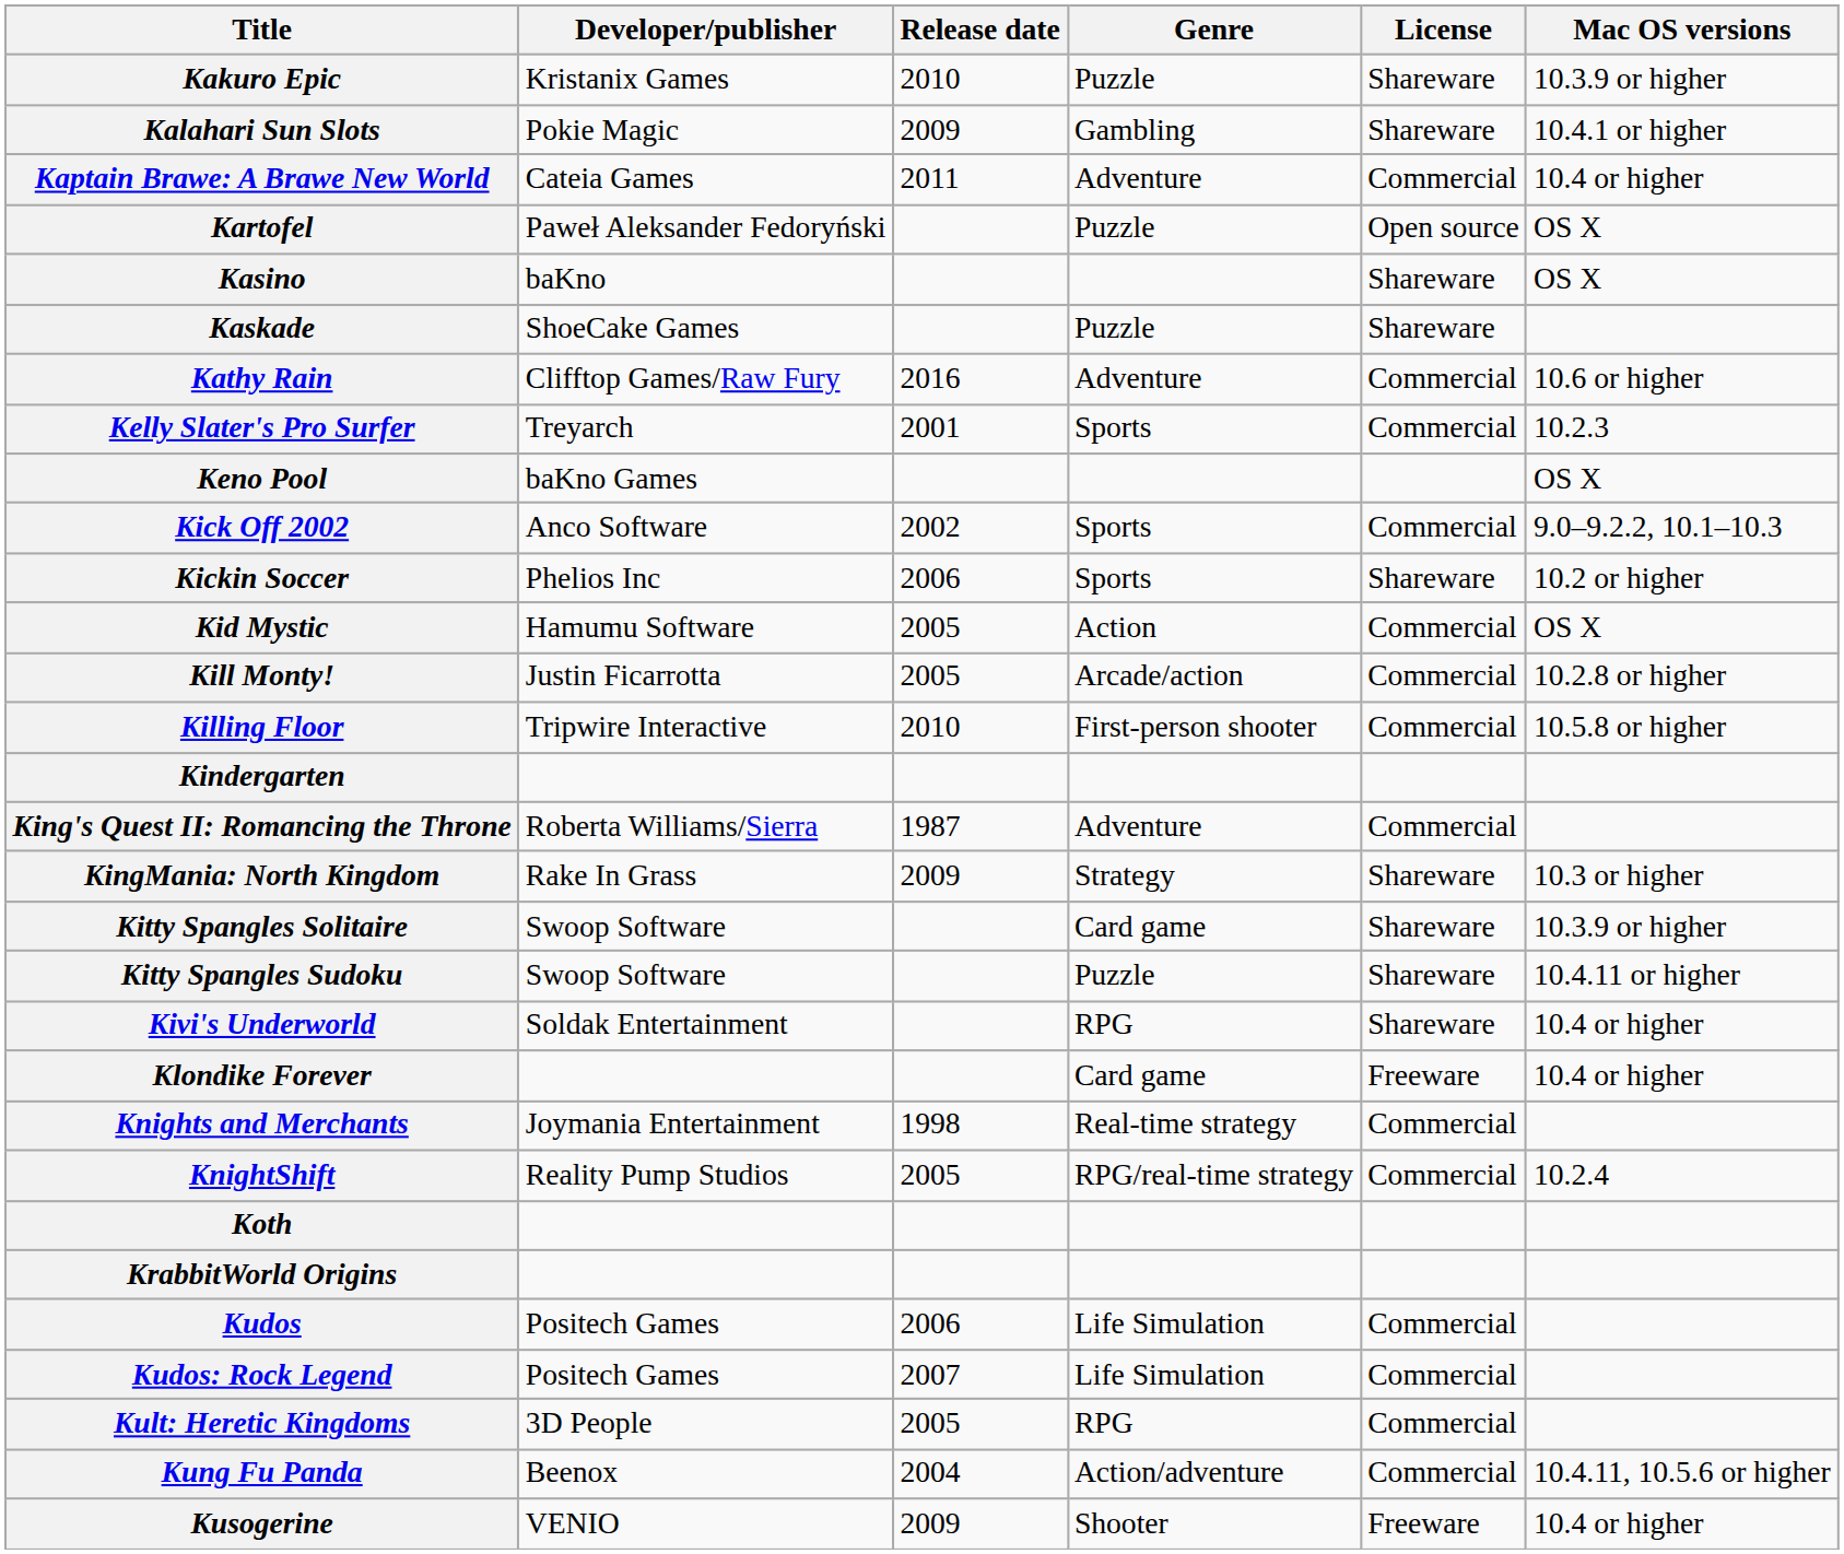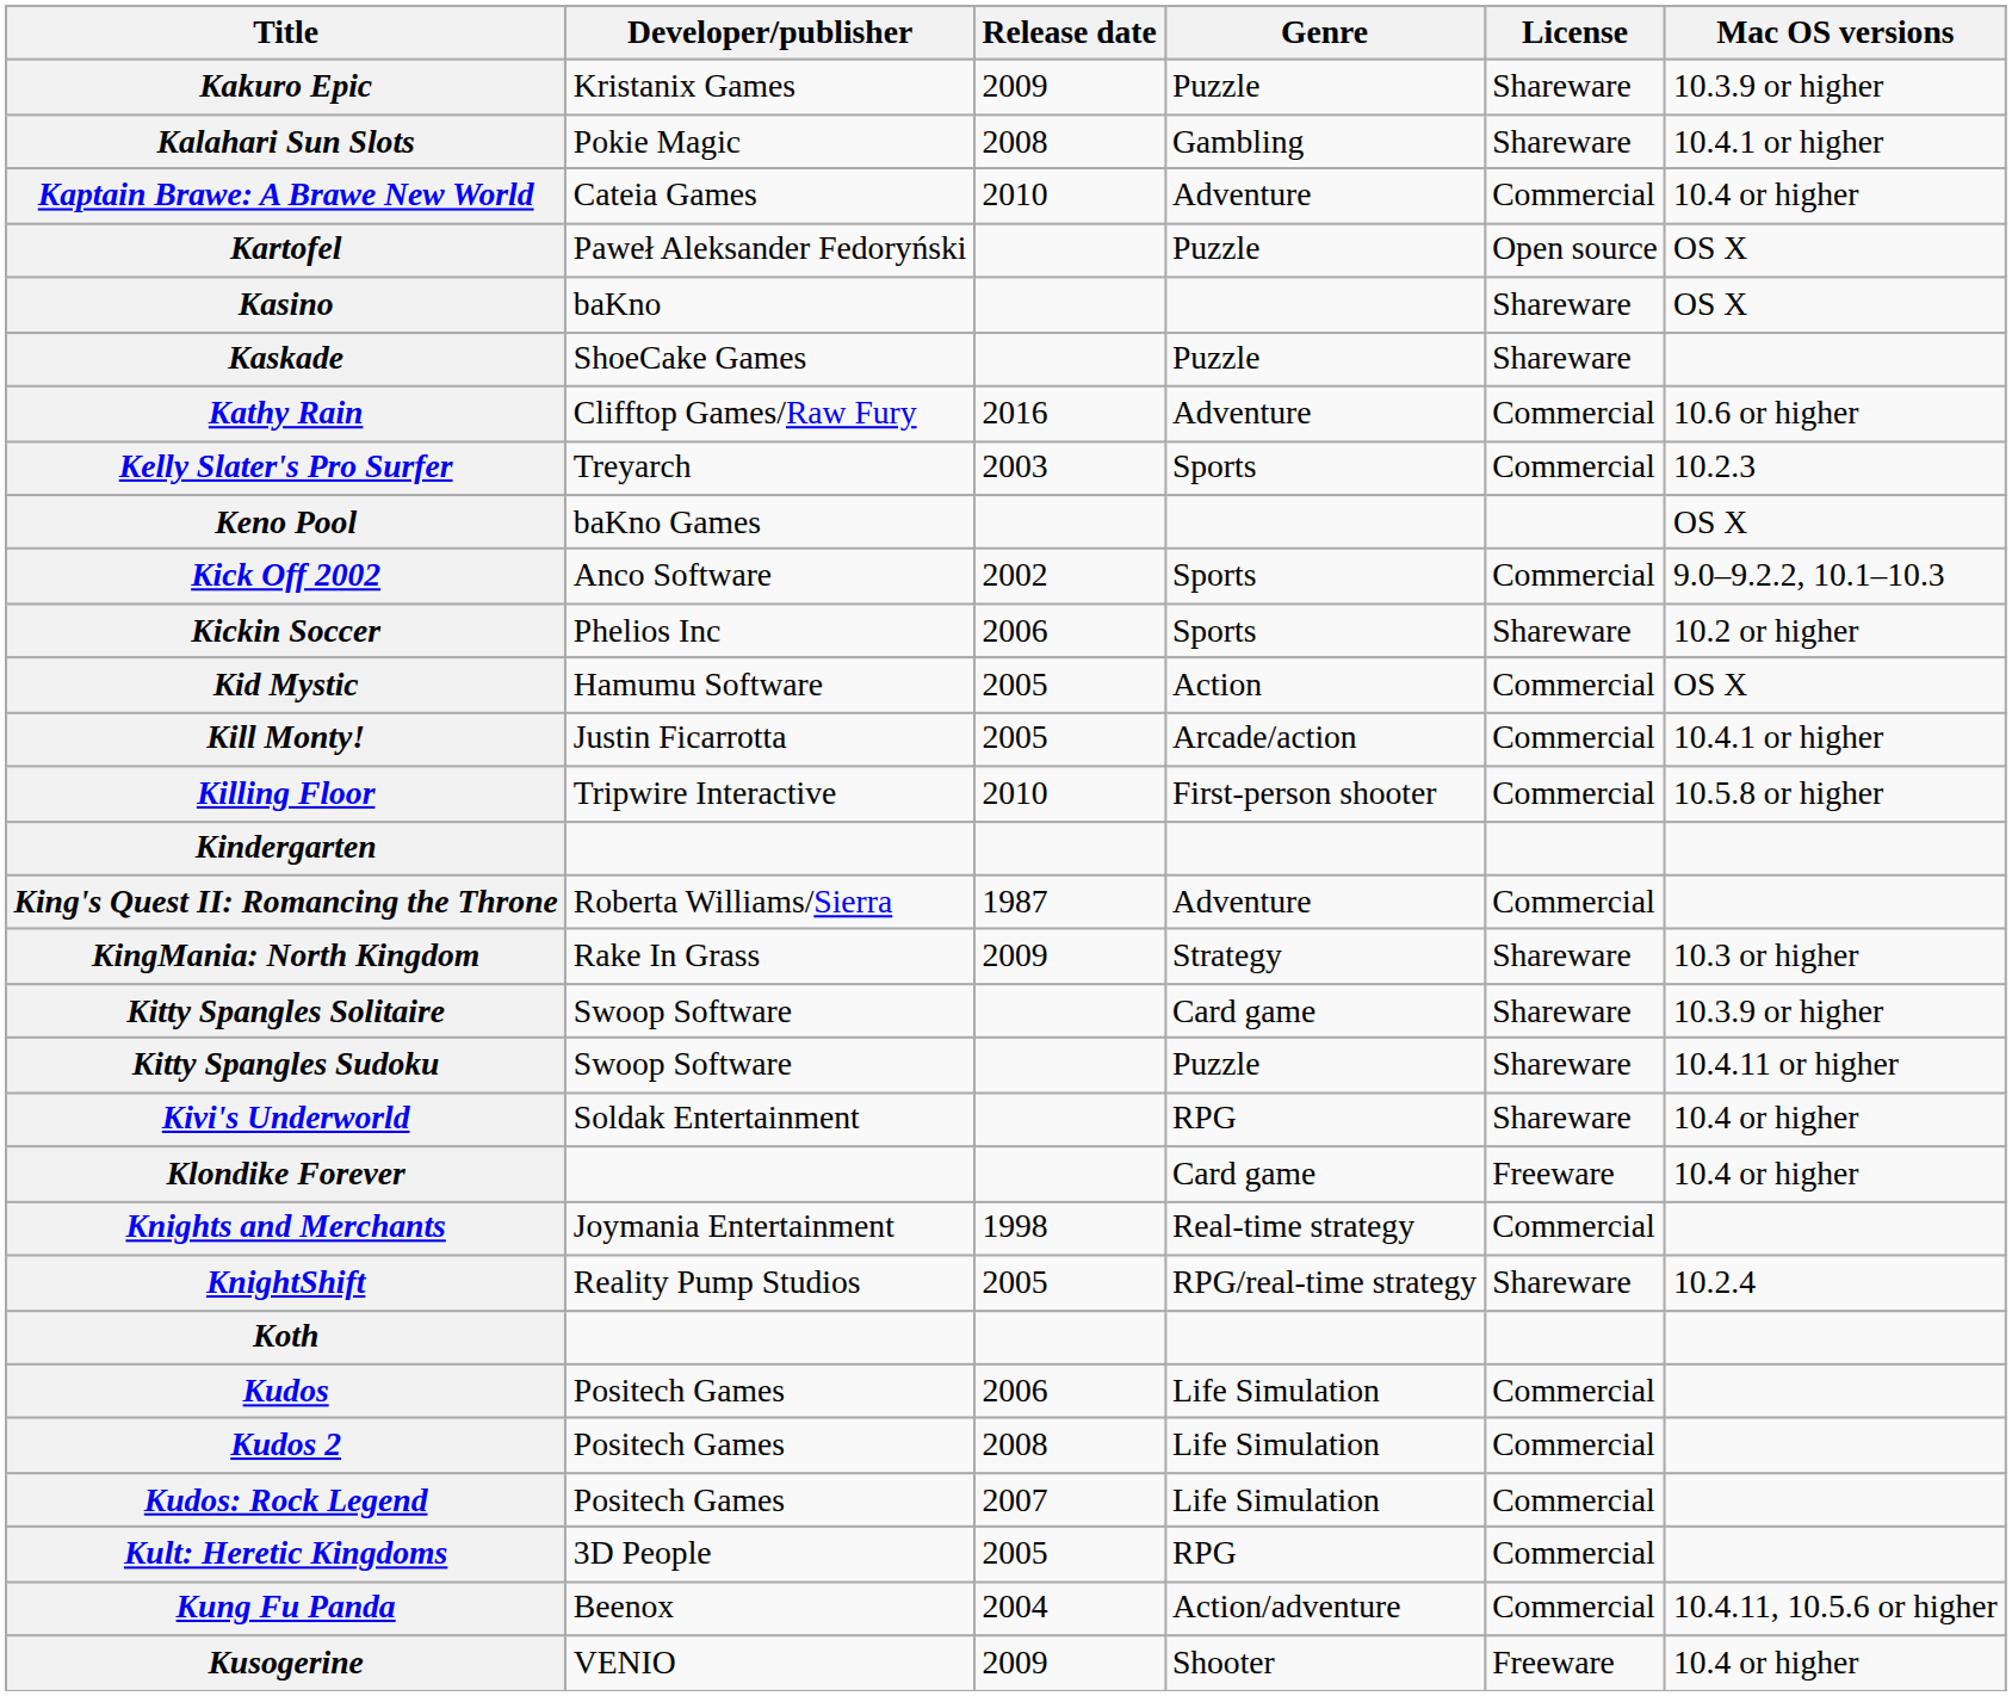 <table class="wikitable sortable" style="font-size: 85%; text-align: left;">
 <tr style="background: #ececec">
 <th>Title</th>
 <th>Developer/publisher</th>
 <th>Release date</th>
 <th>Genre</th>
 <th>License</th>
 <th>Mac OS versions</th>
 </tr>
 <tr>
 <th><em>Kakuro Epic</em></th>
 <td>Kristanix Games</td>
-<td>2010</td>
+<td>2009</td>
 <td>Puzzle</td>
 <td>Shareware</td>
 <td>10.3.9 or higher</td>
 </tr>
 <tr>
 <th><em>Kalahari Sun Slots</em></th>
 <td>Pokie Magic</td>
-<td>2009</td>
+<td>2008</td>
 <td>Gambling</td>
 <td>Shareware</td>
 <td>10.4.1 or higher</td>
 </tr>
 <tr>
 <th><em><a href='#'>Kaptain Brawe: A Brawe New World</a></em></th>
 <td>Cateia Games</td>
-<td>2011</td>
+<td>2010</td>
 <td>Adventure</td>
 <td>Commercial</td>
 <td>10.4 or higher</td>
 </tr>
 <tr>
 <th><em>Kartofel</em></th>
 <td>Paweł Aleksander Fedoryński</td>
 <td></td>
 <td>Puzzle</td>
 <td>Open source</td>
 <td>OS X</td>
 </tr>
 <tr>
 <th><em>Kasino</em></th>
 <td>baKno</td>
 <td></td>
 <td></td>
 <td>Shareware</td>
 <td>OS X</td>
 </tr>
 <tr>
 <th><em>Kaskade</em></th>
 <td>ShoeCake Games</td>
 <td></td>
 <td>Puzzle</td>
 <td>Shareware</td>
 <td></td>
 </tr>
 <tr>
 <th><em><a href='#'>Kathy Rain</a></em></th>
 <td>Clifftop Games/<a href='#'>Raw Fury</a></td>
 <td>2016</td>
 <td>Adventure</td>
 <td>Commercial</td>
 <td>10.6 or higher</td>
 </tr>
 <tr>
 <th><em><a href='#'>Kelly Slater's Pro Surfer</a></em></th>
 <td>Treyarch</td>
-<td>2001</td>
+<td>2003</td>
 <td>Sports</td>
 <td>Commercial</td>
 <td>10.2.3</td>
 </tr>
 <tr>
 <th><em>Keno Pool</em></th>
 <td>baKno Games</td>
 <td></td>
 <td></td>
 <td></td>
 <td>OS X</td>
 </tr>
 <tr>
 <th><em><a href='#'>Kick Off 2002</a></em></th>
 <td>Anco Software</td>
 <td>2002</td>
 <td>Sports</td>
 <td>Commercial</td>
 <td>9.0–9.2.2, 10.1–10.3</td>
 </tr>
 <tr>
 <th><em>Kickin Soccer</em></th>
 <td>Phelios Inc</td>
 <td>2006</td>
 <td>Sports</td>
 <td>Shareware</td>
 <td>10.2 or higher</td>
 </tr>
 <tr>
 <th><em>Kid Mystic</em></th>
 <td>Hamumu Software</td>
 <td>2005</td>
 <td>Action</td>
 <td>Commercial</td>
 <td>OS X</td>
 </tr>
 <tr>
 <th><em>Kill Monty!</em></th>
 <td>Justin Ficarrotta</td>
 <td>2005</td>
 <td>Arcade/action</td>
 <td>Commercial</td>
-<td>10.2.8 or higher</td>
+<td>10.4.1 or higher</td>
 </tr>
 <tr>
 <th><em><a href='#'>Killing Floor</a></em></th>
 <td>Tripwire Interactive</td>
 <td>2010</td>
 <td>First-person shooter</td>
 <td>Commercial</td>
 <td>10.5.8 or higher</td>
 </tr>
 <tr>
 <th><em>Kindergarten</em></th>
 <td></td>
 <td></td>
 <td></td>
 <td></td>
 <td></td>
 </tr>
 <tr>
 <th><em>King's Quest II: Romancing the Throne</em></th>
 <td>Roberta Williams/<a href='#'>Sierra</a></td>
 <td>1987</td>
 <td>Adventure</td>
 <td>Commercial</td>
 <td></td>
 </tr>
 <tr>
 <th><em>KingMania: North Kingdom</em></th>
 <td>Rake In Grass</td>
 <td>2009</td>
 <td>Strategy</td>
 <td>Shareware</td>
 <td>10.3 or higher</td>
 </tr>
 <tr>
 <th><em>Kitty Spangles Solitaire</em></th>
 <td>Swoop Software</td>
 <td></td>
 <td>Card game</td>
 <td>Shareware</td>
 <td>10.3.9 or higher</td>
 </tr>
 <tr>
 <th><em>Kitty Spangles Sudoku</em></th>
 <td>Swoop Software</td>
 <td></td>
 <td>Puzzle</td>
 <td>Shareware</td>
 <td>10.4.11 or higher</td>
 </tr>
 <tr>
 <th><em><a href='#'>Kivi's Underworld</a></em></th>
 <td>Soldak Entertainment</td>
 <td></td>
 <td>RPG</td>
 <td>Shareware</td>
 <td>10.4 or higher</td>
 </tr>
 <tr>
 <th><em>Klondike Forever</em></th>
 <td></td>
 <td></td>
 <td>Card game</td>
 <td>Freeware</td>
 <td>10.4 or higher</td>
 </tr>
 <tr>
 <th><em><a href='#'>Knights and Merchants</a></em></th>
 <td>Joymania Entertainment</td>
 <td>1998</td>
 <td>Real-time strategy</td>
 <td>Commercial</td>
 <td></td>
 </tr>
 <tr>
 <th><em><a href='#'>KnightShift</a></em></th>
 <td>Reality Pump Studios</td>
 <td>2005</td>
 <td>RPG/real-time strategy</td>
-<td>Commercial</td>
+<td>Shareware</td>
 <td>10.2.4</td>
 </tr>
 <tr>
 <th><em>Koth</em></th>
 <td></td>
 <td></td>
 <td></td>
 <td></td>
 <td></td>
 </tr>
 <tr>
-<th><em>KrabbitWorld Origins</em></th>
-<td></td>
-<td></td>
-<td></td>
-<td></td>
+<th><em><a href='#'>Kudos</a></em></th>
+<td>Positech Games</td>
+<td>2006</td>
+<td>Life Simulation</td>
+<td>Commercial</td>
 <td></td>
 </tr>
 <tr>
-<th><em><a href='#'>Kudos</a></em></th>
+<th><em><a href='#'>Kudos 2</a></em></th>
 <td>Positech Games</td>
-<td>2006</td>
+<td>2008</td>
 <td>Life Simulation</td>
 <td>Commercial</td>
 <td></td>
 </tr>
 <tr>
 <th><em><a href='#'>Kudos: Rock Legend</a></em></th>
 <td>Positech Games</td>
 <td>2007</td>
 <td>Life Simulation</td>
 <td>Commercial</td>
 <td></td>
 </tr>
 <tr>
 <th><em><a href='#'>Kult: Heretic Kingdoms</a></em></th>
 <td>3D People</td>
 <td>2005</td>
 <td>RPG</td>
 <td>Commercial</td>
 <td></td>
 </tr>
 <tr>
 <th><em><a href='#'>Kung Fu Panda</a></em></th>
 <td>Beenox</td>
 <td>2004</td>
 <td>Action/adventure</td>
 <td>Commercial</td>
 <td>10.4.11, 10.5.6 or higher</td>
 </tr>
 <tr>
 <th><em>Kusogerine</em></th>
 <td>VENIO</td>
 <td>2009</td>
 <td>Shooter</td>
 <td>Freeware</td>
 <td>10.4 or higher</td>
 </tr>
 </table>
